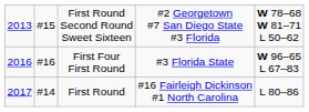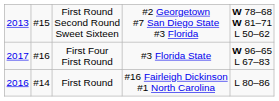 <table class="wikitable">
 <tr align="center">
 <td><a href='#'>2013</a></td>
 <td>#15</td>
 <td>First Round<br>Second Round<br>Sweet Sixteen</td>
 <td>#2 <a href='#'>Georgetown</a><br>#7 <a href='#'>San Diego State</a><br>#3 <a href='#'>Florida</a></td>
 <td><strong>W</strong> 78–68<br><strong>W</strong> 81–71<br>L 50–62</td>
 </tr>
 <tr align="center">
-<td><a href='#'>2016</a></td>
+<td><a href='#'>2017</a></td>
 <td>#16</td>
 <td>First Four <br> First Round</td>
 <td>#3 <a href='#'>Florida State</a></td>
 <td><strong>W</strong> 96–65<br>L 67–83</td>
 </tr>
 <tr align="center">
-<td><a href='#'>2017</a></td>
+<td><a href='#'>2016</a></td>
 <td>#14</td>
 <td>First Round</td>
 <td>#16 <a href='#'>Fairleigh Dickinson</a> <br>#1 <a href='#'>North Carolina</a></td>
 <td>L 80–86</td>
 </tr>
 </table>
